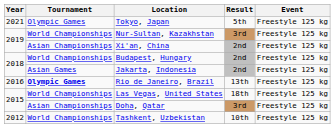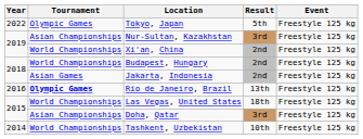 <table class="wikitable" style="font-size:95%;">
 <tr>
 <th>Year</th>
 <th>Tournament</th>
 <th>Location</th>
 <th>Result</th>
 <th>Event</th>
 </tr>
 <tr>
-<td>2021</td>
+<td>2022</td>
 <td><a href='#'>Olympic Games</a></td>
 <td><a href='#'>Tokyo</a>, <a href='#'>Japan</a></td>
 <td align="center">5th</td>
 <td>Freestyle 125 kg</td>
 </tr>
 <tr>
 <td rowspan="2">2019</td>
-<td><a href='#'>World Championships</a></td>
+<td><a href='#'>Asian Championships</a></td>
 <td><a href='#'>Nur-Sultan</a>, <a href='#'>Kazakhstan</a></td>
 <td align="center" bgcolor="cc9966">3rd</td>
 <td>Freestyle 125 kg</td>
 </tr>
 <tr>
-<td><a href='#'>Asian Championships</a></td>
+<td><a href='#'>World Championships</a></td>
 <td><a href='#'>Xi'an</a>, <a href='#'>China</a></td>
 <td align="center" bgcolor="silver">2nd</td>
 <td>Freestyle 125 kg</td>
 </tr>
 <tr>
 <td rowspan="2">2018</td>
 <td><a href='#'>World Championships</a></td>
 <td><a href='#'>Budapest</a>, <a href='#'>Hungary</a></td>
 <td align="center" bgcolor="silver">2nd</td>
 <td>Freestyle 125 kg</td>
 </tr>
 <tr>
 <td><a href='#'>Asian Games</a></td>
 <td><a href='#'>Jakarta</a>, <a href='#'>Indonesia</a></td>
 <td align="center" bgcolor="silver">2nd</td>
 <td>Freestyle 125 kg</td>
 </tr>
 <tr>
 <td>2016</td>
 <td><strong><a href='#'>Olympic Games</a></strong></td>
 <td><a href='#'>Rio de Janeiro</a>, <a href='#'>Brazil</a></td>
 <td align="center">13th</td>
 <td>Freestyle 125 kg</td>
 </tr>
 <tr>
 <td rowspan="2">2015</td>
 <td><a href='#'>World Championships</a></td>
 <td><a href='#'>Las Vegas</a>, <a href='#'>United States</a></td>
 <td align="center">18th</td>
 <td>Freestyle 125 kg</td>
 </tr>
 <tr>
 <td><a href='#'>Asian Championships</a></td>
 <td><a href='#'>Doha</a>, <a href='#'>Qatar</a></td>
 <td align="center" bgcolor="cc9966">3rd</td>
 <td>Freestyle 125 kg</td>
 </tr>
 <tr>
-<td>2012</td>
+<td>2014</td>
 <td><a href='#'>World Championships</a></td>
 <td><a href='#'>Tashkent</a>, <a href='#'>Uzbekistan</a></td>
 <td align="center">10th</td>
 <td>Freestyle 125 kg</td>
 </tr>
 </table>
